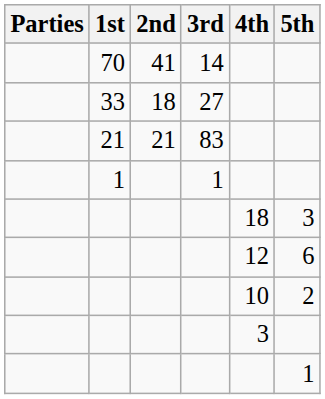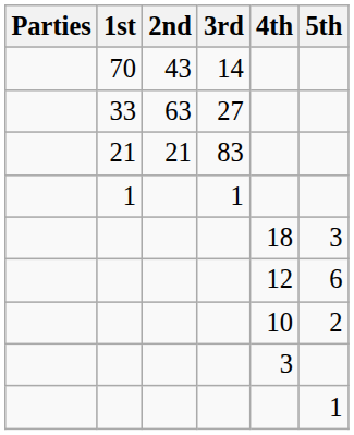 <table class="wikitable" style="text-align:right;">
 <tr>
 <th style="text-align:left;">Parties</th>
 <th>1st</th>
 <th>2nd</th>
 <th>3rd</th>
 <th>4th</th>
 <th>5th</th>
 </tr>
 <tr>
 <td style="text-align:left;"></td>
 <td>70</td>
-<td>41</td>
+<td>43</td>
 <td>14</td>
 <td></td>
 <td></td>
 </tr>
 <tr>
 <td style="text-align:left;"></td>
 <td>33</td>
-<td>18</td>
+<td>63</td>
 <td>27</td>
 <td></td>
 <td></td>
 </tr>
 <tr>
 <td style="text-align:left;"></td>
 <td>21</td>
 <td>21</td>
 <td>83</td>
 <td></td>
 <td></td>
 </tr>
 <tr>
 <td style="text-align:left;"></td>
 <td>1</td>
 <td></td>
 <td>1</td>
 <td></td>
 <td></td>
 </tr>
 <tr>
 <td style="text-align:left;"></td>
 <td></td>
 <td></td>
 <td></td>
 <td>18</td>
 <td>3</td>
 </tr>
 <tr>
 <td style="text-align:left;"></td>
 <td></td>
 <td></td>
 <td></td>
 <td>12</td>
 <td>6</td>
 </tr>
 <tr>
 <td style="text-align:left;"></td>
 <td></td>
 <td></td>
 <td></td>
 <td>10</td>
 <td>2</td>
 </tr>
 <tr>
 <td style="text-align:left;"></td>
 <td></td>
 <td></td>
 <td></td>
 <td>3</td>
 <td></td>
 </tr>
 <tr>
 <td style="text-align:left;"></td>
 <td></td>
 <td></td>
 <td></td>
 <td></td>
 <td>1</td>
 </tr>
 </table>
